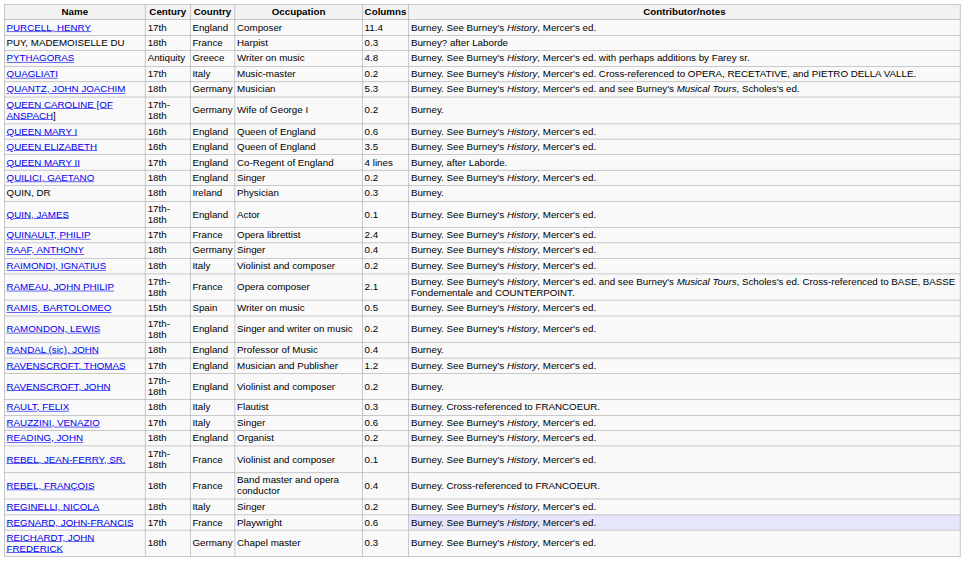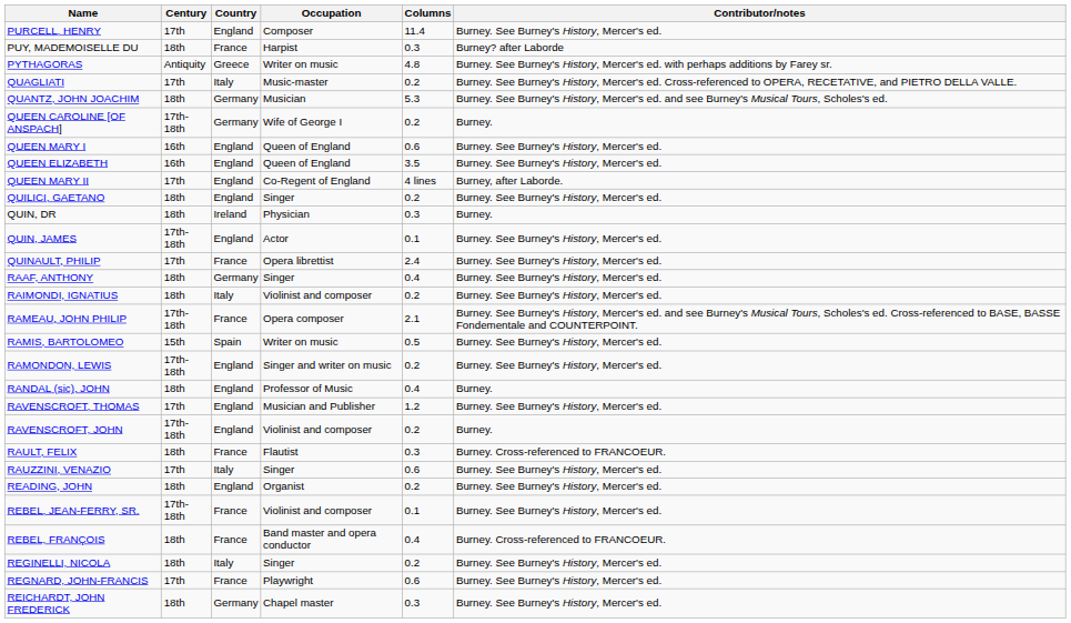 <table class="wikitable">
 <tr>
 <th>Name</th>
 <th>Century</th>
 <th>Country</th>
 <th>Occupation</th>
 <th>Columns</th>
 <th>Contributor/notes</th>
 </tr>
 <tr>
 <td><a href='#'>PURCELL, HENRY</a></td>
 <td>17th</td>
 <td>England</td>
 <td>Composer</td>
 <td>11.4</td>
 <td>Burney. See Burney's <em>History</em>, Mercer's ed.</td>
 </tr>
 <tr>
 <td>PUY, MADEMOISELLE DU</td>
 <td>18th</td>
 <td>France</td>
 <td>Harpist</td>
 <td>0.3</td>
 <td>Burney? after Laborde</td>
 </tr>
 <tr>
 <td><a href='#'>PYTHAGORAS</a></td>
 <td>Antiquity</td>
 <td>Greece</td>
 <td>Writer on music</td>
 <td>4.8</td>
 <td>Burney. See Burney's <em>History</em>, Mercer's ed. with perhaps additions by Farey sr.</td>
 </tr>
 <tr>
 <td><a href='#'>QUAGLIATI</a></td>
 <td>17th</td>
 <td>Italy</td>
 <td>Music-master</td>
 <td>0.2</td>
 <td>Burney. See Burney's <em>History</em>, Mercer's ed. Cross-referenced to OPERA, RECETATIVE, and PIETRO DELLA VALLE.</td>
 </tr>
 <tr>
 <td><a href='#'>QUANTZ, JOHN JOACHIM</a></td>
 <td>18th</td>
 <td>Germany</td>
 <td>Musician</td>
 <td>5.3</td>
 <td>Burney. See Burney's <em>History</em>, Mercer's ed. and see Burney's <em>Musical Tours</em>, Scholes's ed.</td>
 </tr>
 <tr>
 <td><a href='#'>QUEEN CAROLINE [OF ANSPACH</a>]</td>
 <td>17th-18th</td>
 <td>Germany</td>
 <td>Wife of George I</td>
 <td>0.2</td>
 <td>Burney.</td>
 </tr>
 <tr>
 <td><a href='#'>QUEEN MARY I</a></td>
 <td>16th</td>
 <td>England</td>
 <td>Queen of England</td>
 <td>0.6</td>
 <td>Burney. See Burney's <em>History</em>, Mercer's ed.</td>
 </tr>
 <tr>
 <td><a href='#'>QUEEN ELIZABETH</a></td>
 <td>16th</td>
 <td>England</td>
 <td>Queen of England</td>
 <td>3.5</td>
 <td>Burney. See Burney's <em>History</em>, Mercer's ed.</td>
 </tr>
 <tr>
 <td><a href='#'>QUEEN MARY II</a></td>
 <td>17th</td>
 <td>England</td>
 <td>Co-Regent of England</td>
 <td>4 lines</td>
 <td>Burney, after Laborde.</td>
 </tr>
 <tr>
 <td><a href='#'>QUILICI, GAETANO</a></td>
 <td>18th</td>
 <td>England</td>
 <td>Singer</td>
 <td>0.2</td>
 <td>Burney. See Burney's <em>History</em>, Mercer's ed.</td>
 </tr>
 <tr>
 <td>QUIN, DR</td>
 <td>18th</td>
 <td>Ireland</td>
 <td>Physician</td>
 <td>0.3</td>
 <td>Burney.</td>
 </tr>
 <tr>
 <td><a href='#'>QUIN, JAMES</a></td>
 <td>17th-18th</td>
 <td>England</td>
 <td>Actor</td>
 <td>0.1</td>
 <td>Burney. See Burney's <em>History</em>, Mercer's ed.</td>
 </tr>
 <tr>
 <td><a href='#'>QUINAULT, PHILIP</a></td>
 <td>17th</td>
 <td>France</td>
 <td>Opera librettist</td>
 <td>2.4</td>
 <td>Burney. See Burney's <em>History</em>, Mercer's ed.</td>
 </tr>
 <tr>
 <td><a href='#'>RAAF, ANTHONY</a></td>
 <td>18th</td>
 <td>Germany</td>
 <td>Singer</td>
 <td>0.4</td>
 <td>Burney. See Burney's <em>History</em>, Mercer's ed.</td>
 </tr>
 <tr>
 <td><a href='#'>RAIMONDI, IGNATIUS</a></td>
 <td>18th</td>
 <td>Italy</td>
 <td>Violinist and composer</td>
 <td>0.2</td>
 <td>Burney. See Burney's <em>History</em>, Mercer's ed.</td>
 </tr>
 <tr>
 <td><a href='#'>RAMEAU, JOHN PHILIP</a></td>
 <td>17th-18th</td>
 <td>France</td>
 <td>Opera composer</td>
 <td>2.1</td>
 <td>Burney. See Burney's <em>History</em>, Mercer's ed. and see Burney's <em>Musical Tours</em>, Scholes's ed. Cross-referenced to BASE, BASSE Fondementale and COUNTERPOINT.</td>
 </tr>
 <tr>
 <td><a href='#'>RAMIS, BARTOLOMEO</a></td>
 <td>15th</td>
 <td>Spain</td>
 <td>Writer on music</td>
 <td>0.5</td>
 <td>Burney. See Burney's <em>History</em>, Mercer's ed.</td>
 </tr>
 <tr>
 <td><a href='#'>RAMONDON, LEWIS</a></td>
 <td>17th-18th</td>
 <td>England</td>
 <td>Singer and writer on music</td>
 <td>0.2</td>
 <td>Burney. See Burney's <em>History</em>, Mercer's ed.</td>
 </tr>
 <tr>
 <td><a href='#'>RANDAL (sic), JOHN</a></td>
 <td>18th</td>
 <td>England</td>
 <td>Professor of Music</td>
 <td>0.4</td>
 <td>Burney.</td>
 </tr>
 <tr>
 <td><a href='#'>RAVENSCROFT, THOMAS</a></td>
 <td>17th</td>
 <td>England</td>
 <td>Musician and Publisher</td>
 <td>1.2</td>
 <td>Burney. See Burney's <em>History</em>, Mercer's ed.</td>
 </tr>
 <tr>
 <td><a href='#'>RAVENSCROFT, JOHN</a></td>
 <td>17th-18th</td>
 <td>England</td>
 <td>Violinist and composer</td>
 <td>0.2</td>
 <td>Burney.</td>
 </tr>
 <tr>
 <td><a href='#'>RAULT, FELIX</a></td>
 <td>18th</td>
-<td>Italy</td>
+<td>France</td>
 <td>Flautist</td>
 <td>0.3</td>
 <td>Burney. Cross-referenced to FRANCOEUR.</td>
 </tr>
 <tr>
 <td><a href='#'>RAUZZINI, VENAZIO</a></td>
 <td>17th</td>
 <td>Italy</td>
 <td>Singer</td>
 <td>0.6</td>
 <td>Burney. See Burney's <em>History</em>, Mercer's ed.</td>
 </tr>
 <tr>
 <td><a href='#'>READING, JOHN</a></td>
 <td>18th</td>
 <td>England</td>
 <td>Organist</td>
 <td>0.2</td>
 <td>Burney. See Burney's <em>History</em>, Mercer's ed.</td>
 </tr>
 <tr>
 <td><a href='#'>REBEL, JEAN-FERRY, SR.</a></td>
 <td>17th-18th</td>
 <td>France</td>
 <td>Violinist and composer</td>
 <td>0.1</td>
 <td>Burney. See Burney's <em>History</em>, Mercer's ed.</td>
 </tr>
 <tr>
 <td><a href='#'>REBEL, FRANÇOIS</a></td>
 <td>18th</td>
 <td>France</td>
 <td>Band master and opera conductor</td>
 <td>0.4</td>
 <td>Burney. Cross-referenced to FRANCOEUR.</td>
 </tr>
 <tr>
 <td><a href='#'>REGINELLI, NICOLA</a></td>
 <td>18th</td>
 <td>Italy</td>
 <td>Singer</td>
 <td>0.2</td>
 <td>Burney. See Burney's <em>History</em>, Mercer's ed.</td>
 </tr>
 <tr>
 <td><a href='#'>REGNARD, JOHN-FRANCIS</a></td>
 <td>17th</td>
 <td>France</td>
 <td>Playwright</td>
 <td>0.6</td>
-<td style="background: lavender;">Burney. See Burney's <em>History</em>, Mercer's ed.</td>
+<td>Burney. See Burney's <em>History</em>, Mercer's ed.</td>
 </tr>
 <tr>
 <td><a href='#'>REICHARDT, JOHN FREDERICK</a></td>
 <td>18th</td>
 <td>Germany</td>
 <td>Chapel master</td>
 <td>0.3</td>
 <td>Burney. See Burney's <em>History</em>, Mercer's ed.</td>
 </tr>
 </table>
